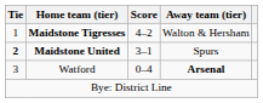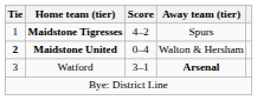 <table class="wikitable" style="text-align:center; font-size:85%">
 <tr>
 <th>Tie</th>
 <th>Home team (tier)</th>
 <th>Score</th>
 <th>Away team (tier)</th>
 <th></th>
 </tr>
 <tr>
 <td align="center">1</td>
 <td><strong>Maidstone Tigresses</strong></td>
 <td align="center">4–2 </td>
-<td>Walton & Hersham</td>
+<td>Spurs</td>
 <td></td>
 </tr>
 <tr>
 <td align="center"><strong>2</strong></td>
 <td><strong>Maidstone United</strong></td>
-<td align="center">3–1 </td>
-<td>Spurs</td>
+<td align="center">0–4</td>
+<td>Walton & Hersham</td>
 <td></td>
 </tr>
 <tr>
 <td align="center">3</td>
 <td>Watford</td>
-<td align="center">0–4</td>
+<td align="center">3–1 </td>
 <td><strong>Arsenal</strong></td>
 <td></td>
 </tr>
 <tr>
 <td colspan="5" align="center">Bye: District Line</td>
 </tr>
 </table>
